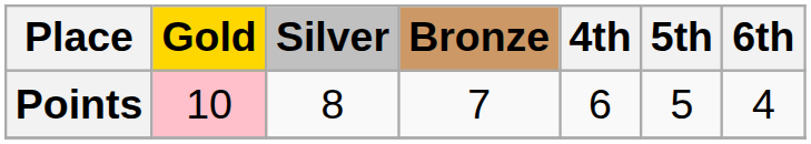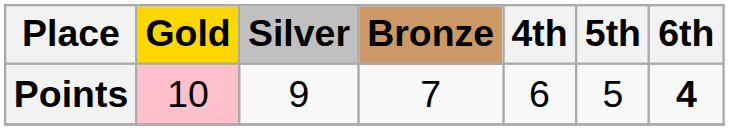 <table class="wikitable" style="text-align:center">
 <tr>
 <th>Place</th>
 <td bgcolor="gold"><strong>Gold</strong></td>
 <td bgcolor="silver"><strong>Silver</strong></td>
 <td bgcolor=cc9966><strong>Bronze</strong></td>
 <th>4th</th>
 <th>5th</th>
 <th>6th</th>
 </tr>
 <tr>
 <th>Points</th>
 <td style="background: pink;">10</td>
-<td>8</td>
+<td>9</td>
 <td>7</td>
 <td>6</td>
 <td>5</td>
-<td>4</td>
+<td><strong>4</strong></td>
 </tr>
 <tr>
 </tr>
 </table>
